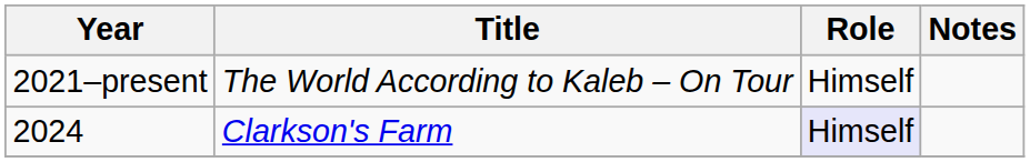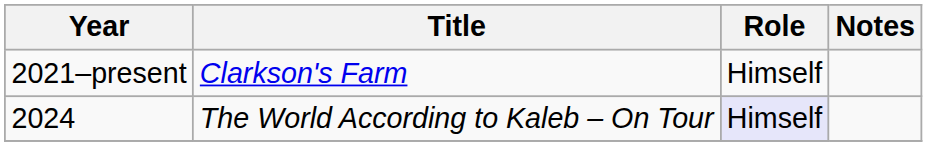 <table class="wikitable sortable">
 <tr>
 <th>Year</th>
 <th>Title</th>
 <th>Role</th>
 <th>Notes</th>
 </tr>
 <tr>
 <td>2021–present</td>
-<td><em>The World According to Kaleb – On Tour</em></td>
+<td><em><a href='#'>Clarkson's Farm</a></em></td>
 <td>Himself</td>
 <td></td>
 </tr>
 <tr>
 <td>2024</td>
-<td><em><a href='#'>Clarkson's Farm</a></em></td>
+<td><em>The World According to Kaleb – On Tour</em></td>
 <td style="background: lavender;">Himself</td>
 <td></td>
 </tr>
 <tr>
 </tr>
 </table>
